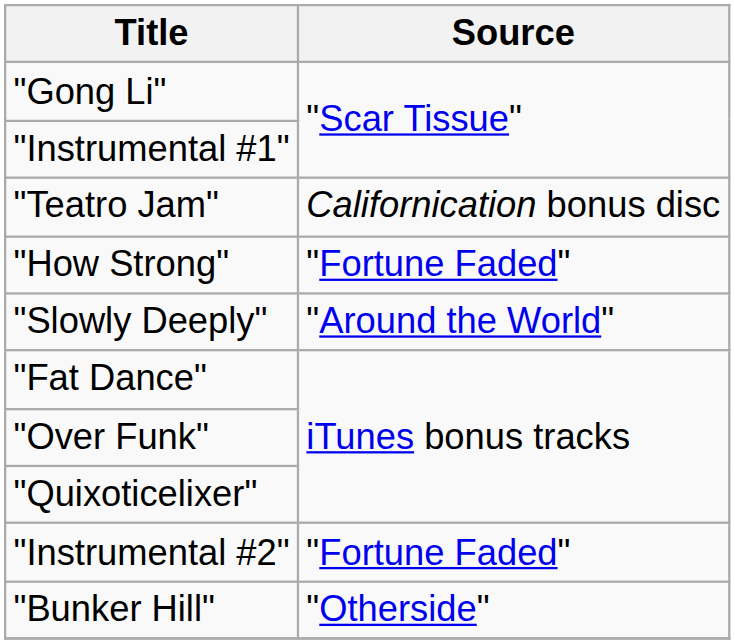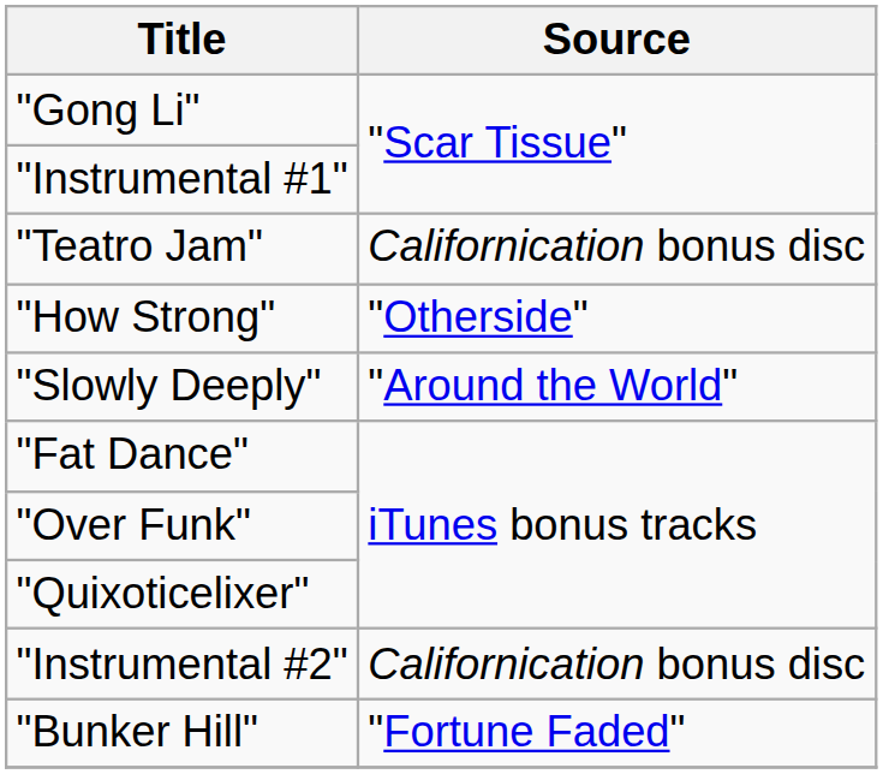 <table class="wikitable">
 <tr>
 <th>Title</th>
 <th>Source</th>
 </tr>
 <tr>
 <td>"Gong Li"</td>
 <td rowspan="2">"<a href='#'>Scar Tissue</a>"</td>
 </tr>
 <tr>
 <td>"Instrumental #1"</td>
 </tr>
 <tr>
 <td>"Teatro Jam"</td>
 <td><em>Californication</em> bonus disc </td>
 </tr>
 <tr>
 <td>"How Strong"</td>
-<td>"<a href='#'>Fortune Faded</a>"</td>
+<td>"<a href='#'>Otherside</a>"</td>
 </tr>
 <tr>
 <td>"Slowly Deeply"</td>
 <td>"<a href='#'>Around the World</a>"</td>
 </tr>
 <tr>
 <td>"Fat Dance"</td>
 <td rowspan="3"><a href='#'>iTunes</a> bonus tracks</td>
 </tr>
 <tr>
 <td>"Over Funk"</td>
 </tr>
 <tr>
 <td>"Quixoticelixer"</td>
 </tr>
 <tr>
 <td>"Instrumental #2"</td>
-<td>"<a href='#'>Fortune Faded</a>"</td>
+<td><em>Californication</em> bonus disc </td>
 </tr>
 <tr>
 <td>"Bunker Hill"</td>
-<td>"<a href='#'>Otherside</a>"</td>
+<td>"<a href='#'>Fortune Faded</a>"</td>
 </tr>
 <tr>
 </tr>
 </table>
